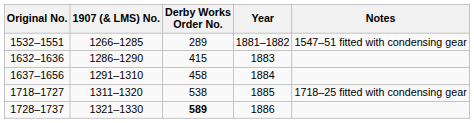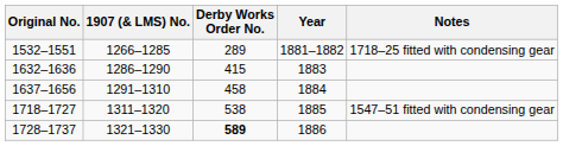 <table class=wikitable style=text-align:center>
 <tr>
 <th>Original No.</th>
 <th>1907 (& LMS) No.</th>
 <th>Derby Works<br>Order No.</th>
 <th>Year</th>
 <th>Notes</th>
 </tr>
 <tr>
 <td>1532–1551</td>
 <td>1266–1285</td>
 <td>289</td>
 <td>1881–1882</td>
-<td align=left>1547–51 fitted with condensing gear</td>
+<td align=left>1718–25 fitted with condensing gear</td>
 </tr>
 <tr>
 <td>1632–1636</td>
 <td>1286–1290</td>
 <td>415</td>
 <td>1883</td>
 <td align=left></td>
 </tr>
 <tr>
 <td>1637–1656</td>
 <td>1291–1310</td>
 <td>458</td>
 <td>1884</td>
 <td align=left></td>
 </tr>
 <tr>
 <td>1718–1727</td>
 <td>1311–1320</td>
 <td>538</td>
 <td>1885</td>
-<td align=left>1718–25 fitted with condensing gear</td>
+<td align=left>1547–51 fitted with condensing gear</td>
 </tr>
 <tr>
 <td>1728–1737</td>
 <td>1321–1330</td>
 <td><strong>589</strong></td>
 <td>1886</td>
 <td align=left></td>
 </tr>
 </table>
